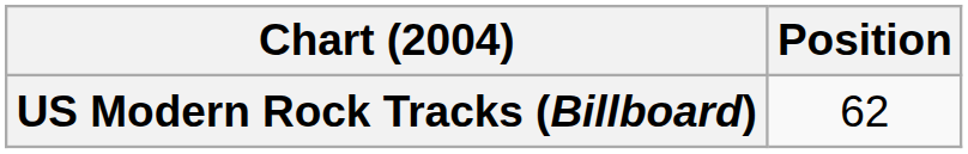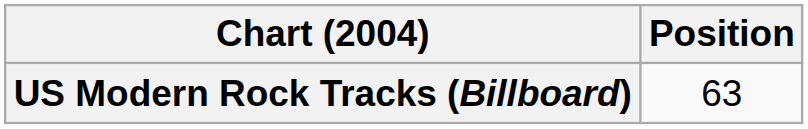 <table class="wikitable plainrowheaders" style="text-align:center">
 <tr>
 <th>Chart (2004)</th>
 <th>Position</th>
 </tr>
 <tr>
 <th scope="row">US Modern Rock Tracks (<em>Billboard</em>)</th>
-<td>62</td>
+<td>63</td>
 </tr>
 </table>
